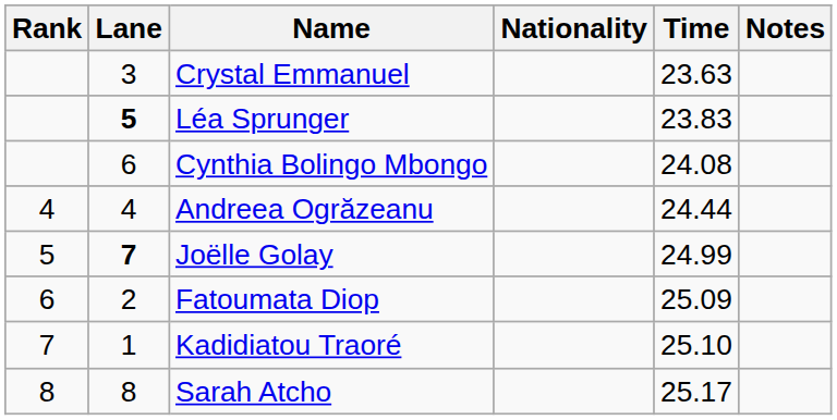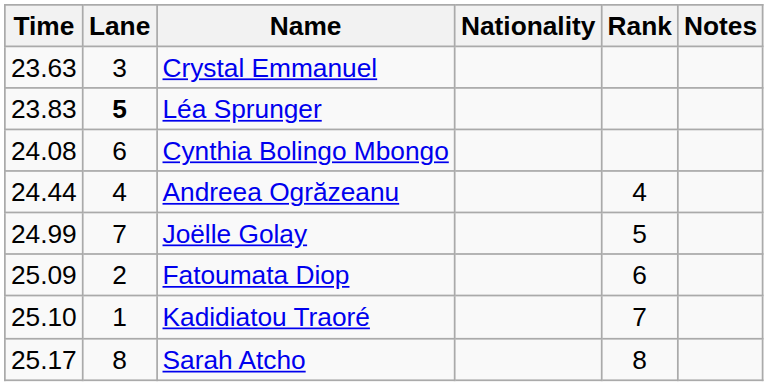 <table class="wikitable sortable" style="text-align:center;font-size:95%">
 <tr>
-<th>Rank</th>
+<th>Time</th>
 <th>Lane</th>
 <th>Name</th>
 <th>Nationality</th>
-<th>Time</th>
+<th>Rank</th>
 <th>Notes</th>
 </tr>
 <tr>
-<td></td>
+<td>23.63</td>
 <td>3</td>
 <td align=left><a href='#'>Crystal Emmanuel</a></td>
 <td align=left></td>
-<td>23.63</td>
+<td></td>
 <td></td>
 </tr>
 <tr>
-<td></td>
+<td>23.83</td>
 <td><strong>5</strong></td>
 <td align=left><a href='#'>Léa Sprunger</a></td>
 <td align=left></td>
-<td>23.83</td>
+<td></td>
 <td></td>
 </tr>
 <tr>
-<td></td>
+<td>24.08</td>
 <td>6</td>
 <td align=left><a href='#'>Cynthia Bolingo Mbongo</a></td>
 <td align=left></td>
-<td>24.08</td>
+<td></td>
 <td></td>
 </tr>
 <tr>
-<td>4</td>
+<td>24.44</td>
 <td>4</td>
 <td align=left><a href='#'>Andreea Ogrăzeanu</a></td>
 <td align=left></td>
-<td>24.44</td>
+<td>4</td>
 <td></td>
 </tr>
 <tr>
-<td>5</td>
-<td><strong>7</strong></td>
+<td>24.99</td>
+<td>7</td>
 <td align=left><a href='#'>Joëlle Golay</a></td>
 <td align=left></td>
-<td>24.99</td>
+<td>5</td>
 <td></td>
 </tr>
 <tr>
-<td>6</td>
+<td>25.09</td>
 <td>2</td>
 <td align=left><a href='#'>Fatoumata Diop</a></td>
 <td align=left></td>
-<td>25.09</td>
+<td>6</td>
 <td></td>
 </tr>
 <tr>
-<td>7</td>
+<td>25.10</td>
 <td>1</td>
 <td align=left><a href='#'>Kadidiatou Traoré</a></td>
 <td align=left></td>
-<td>25.10</td>
+<td>7</td>
 <td></td>
 </tr>
 <tr>
-<td>8</td>
+<td>25.17</td>
 <td>8</td>
 <td align=left><a href='#'>Sarah Atcho</a></td>
 <td align=left></td>
-<td>25.17</td>
+<td>8</td>
 <td></td>
 </tr>
 </table>
